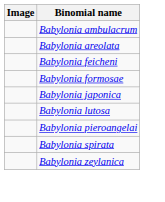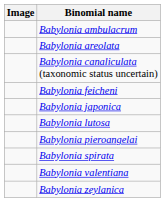 <table class="wikitable">
 <tr>
 <th>Image</th>
 <th>Binomial name</th>
 </tr>
 <tr>
 <td></td>
 <td><em><a href='#'>Babylonia ambulacrum</a></em></td>
 </tr>
 <tr>
 <td></td>
 <td><em><a href='#'>Babylonia areolata</a></em></td>
 </tr>
 <tr>
 <td></td>
-<td><em><a href='#'>Babylonia feicheni</a></em></td>
+<td><em><a href='#'>Babylonia canaliculata</a></em><br>(taxonomic status uncertain)</td>
 </tr>
 <tr>
 <td></td>
-<td><em><a href='#'>Babylonia formosae</a></em></td>
+<td><em><a href='#'>Babylonia feicheni</a></em></td>
 </tr>
 <tr>
 <td></td>
 <td><em><a href='#'>Babylonia japonica</a></em></td>
 </tr>
 <tr>
 <td></td>
 <td><em><a href='#'>Babylonia lutosa</a></em></td>
 </tr>
 <tr>
 <td></td>
 <td><em><a href='#'>Babylonia pieroangelai</a></em></td>
 </tr>
 <tr>
 <td></td>
 <td><em><a href='#'>Babylonia spirata</a></em></td>
 </tr>
 <tr>
 <td></td>
+<td><em><a href='#'>Babylonia valentiana</a></em></td>
+</tr>
+<tr>
+<td></td>
 <td><em><a href='#'>Babylonia zeylanica</a></em></td>
 </tr>
 </table>
